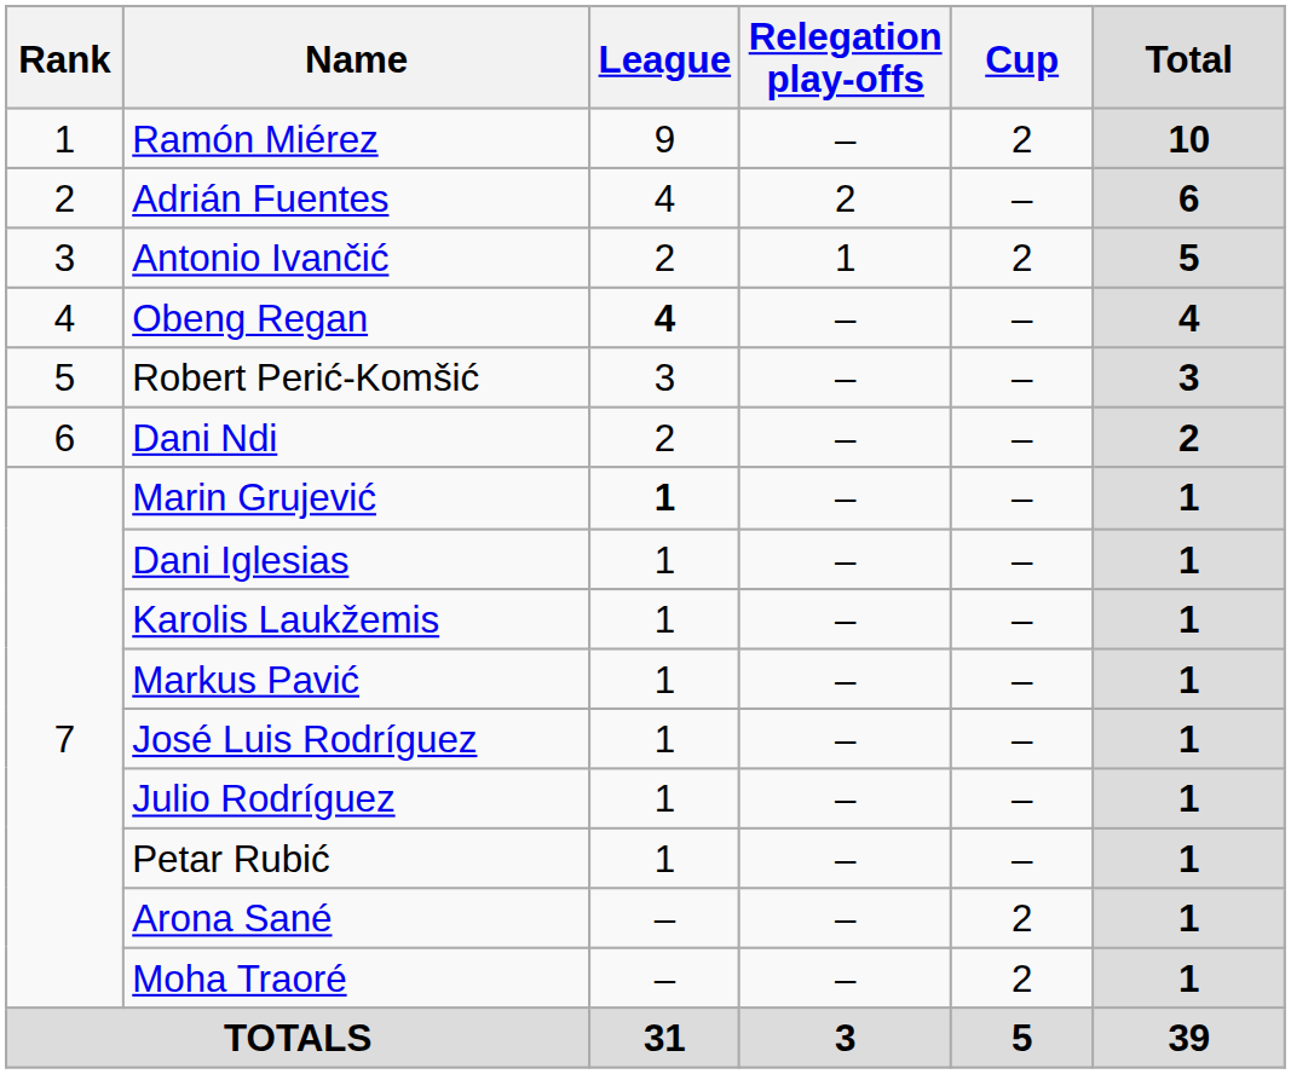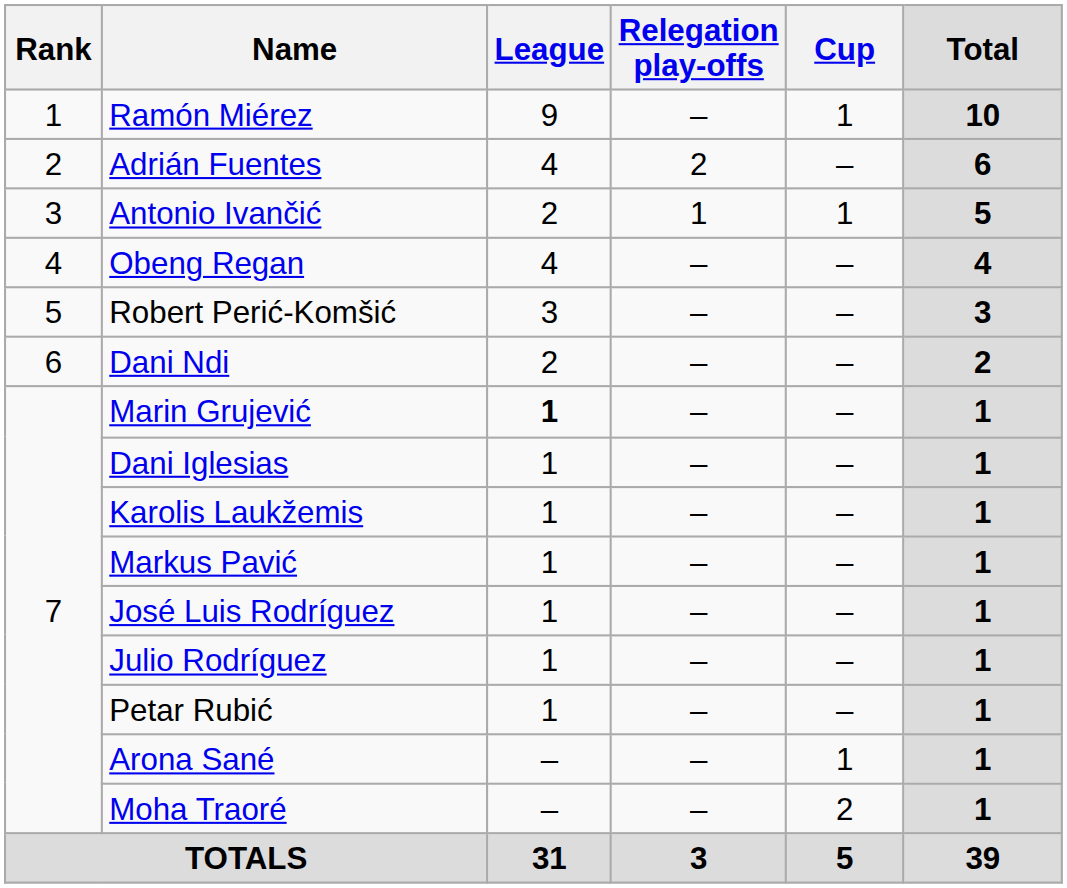 <table class="wikitable" style="font-size: 95%; text-align: center;">
 <tr>
 <th width=40>Rank</th>
 <th width=180>Name</th>
 <th width=50><a href='#'>League</a></th>
 <th width=50><a href='#'>Relegation play-offs</a></th>
 <th width=50><a href='#'>Cup</a></th>
 <th width=70 style="background: #DCDCDC">Total</th>
 </tr>
 <tr>
 <td rowspan=1>1</td>
 <td style="text-align:left;"> <a href='#'>Ramón Miérez</a></td>
 <td>9</td>
 <td>–</td>
-<td>2</td>
+<td>1</td>
 <th style="background: #DCDCDC">10</th>
 </tr>
 <tr>
 <td rowspan=1>2</td>
 <td style="text-align:left;"> <a href='#'>Adrián Fuentes</a></td>
 <td>4</td>
 <td>2</td>
 <td>–</td>
 <th style="background: #DCDCDC">6</th>
 </tr>
 <tr>
 <td rowspan=1>3</td>
 <td style="text-align:left;"> <a href='#'>Antonio Ivančić</a></td>
 <td>2</td>
 <td>1</td>
-<td>2</td>
+<td>1</td>
 <th style="background: #DCDCDC">5</th>
 </tr>
 <tr>
 <td rowspan=1>4</td>
 <td style="text-align:left;"> <a href='#'>Obeng Regan</a></td>
-<td><strong>4</strong></td>
+<td>4</td>
 <td>–</td>
 <td>–</td>
 <th style="background: #DCDCDC">4</th>
 </tr>
 <tr>
 <td rowspan=1>5</td>
 <td style="text-align:left;"> Robert Perić-Komšić</td>
 <td>3</td>
 <td>–</td>
 <td>–</td>
 <th style="background: #DCDCDC">3</th>
 </tr>
 <tr>
 <td rowspan=1>6</td>
 <td style="text-align:left;"> <a href='#'>Dani Ndi</a></td>
 <td>2</td>
 <td>–</td>
 <td>–</td>
 <th style="background: #DCDCDC">2</th>
 </tr>
 <tr>
 <td rowspan=9>7</td>
 <td style="text-align:left;"> <a href='#'>Marin Grujević</a></td>
 <td><strong>1</strong></td>
 <td>–</td>
 <td>–</td>
 <th style="background: #DCDCDC">1</th>
 </tr>
 <tr>
 <td style="text-align:left;"> <a href='#'>Dani Iglesias</a></td>
 <td>1</td>
 <td>–</td>
 <td>–</td>
 <th style="background: #DCDCDC">1</th>
 </tr>
 <tr>
 <td style="text-align:left;"> <a href='#'>Karolis Laukžemis</a></td>
 <td>1</td>
 <td>–</td>
 <td>–</td>
 <th style="background: #DCDCDC">1</th>
 </tr>
 <tr>
 <td style="text-align:left;"> <a href='#'>Markus Pavić</a></td>
 <td>1</td>
 <td>–</td>
 <td>–</td>
 <th style="background: #DCDCDC">1</th>
 </tr>
 <tr>
 <td style="text-align:left;"> <a href='#'>José Luis Rodríguez</a></td>
 <td>1</td>
 <td>–</td>
 <td>–</td>
 <th style="background: #DCDCDC">1</th>
 </tr>
 <tr>
 <td style="text-align:left;"> <a href='#'>Julio Rodríguez</a></td>
 <td>1</td>
 <td>–</td>
 <td>–</td>
 <th style="background: #DCDCDC">1</th>
 </tr>
 <tr>
 <td style="text-align:left;"> Petar Rubić</td>
 <td>1</td>
 <td>–</td>
 <td>–</td>
 <th style="background: #DCDCDC">1</th>
 </tr>
 <tr>
 <td style="text-align:left;"> <a href='#'>Arona Sané</a></td>
 <td>–</td>
 <td>–</td>
-<td>2</td>
+<td>1</td>
 <th style="background: #DCDCDC">1</th>
 </tr>
 <tr>
 <td style="text-align:left;"> <a href='#'>Moha Traoré</a></td>
 <td>–</td>
 <td>–</td>
 <td>2</td>
 <th style="background: #DCDCDC">1</th>
 </tr>
 <tr>
 <th colspan="2" align="center" style="background: #DCDCDC">TOTALS</th>
 <th style="background: #DCDCDC">31</th>
 <th style="background: #DCDCDC">3</th>
 <th style="background: #DCDCDC">5</th>
 <th style="background: #DCDCDC">39</th>
 </tr>
 </table>
